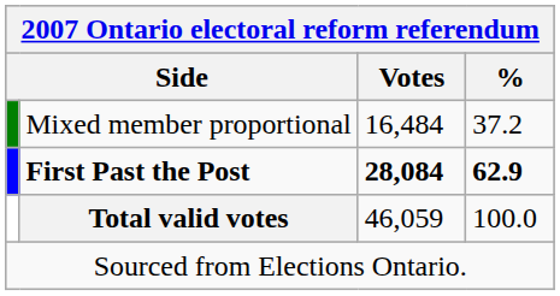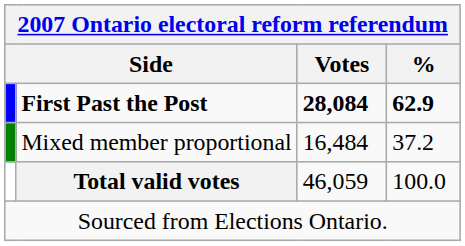 <table class="wikitable" style="font-size: 95%; clear:both">
 <tr style="background-color:#E9E9E9">
 <th colspan=4><a href='#'>2007 Ontario electoral reform referendum</a></th>
 </tr>
 <tr style="background-color:#E9E9E9">
 <th colspan=2 style="width: 130px">Side</th>
 <th style="width: 50px">Votes</th>
 <th style="width: 40px">%</th>
 </tr>
 <tr>
+<td bgcolor="blue"></td>
+<td><strong>First Past the Post</strong></td>
+<td><strong>28,084</strong></td>
+<td><strong>62.9</strong></td>
+</tr>
+<tr>
 <td bgcolor="green"></td>
 <td>Mixed member proportional</td>
 <td>16,484</td>
 <td>37.2</td>
-</tr>
-<tr>
-<td bgcolor="blue"></td>
-<td><strong>First Past the Post</strong></td>
-<td><strong>28,084</strong></td>
-<td><strong>62.9</strong></td>
 </tr>
 <tr>
 <td bgcolor="white"></td>
 <th>Total valid votes</th>
 <td>46,059</td>
 <td>100.0</td>
 </tr>
 <tr>
 <td colspan=4 align=center>Sourced from Elections Ontario.</td>
 </tr>
 </table>
